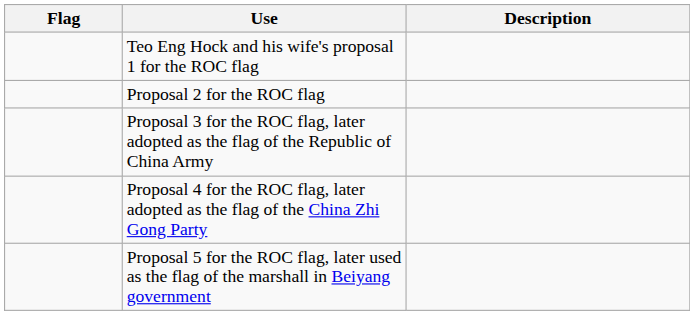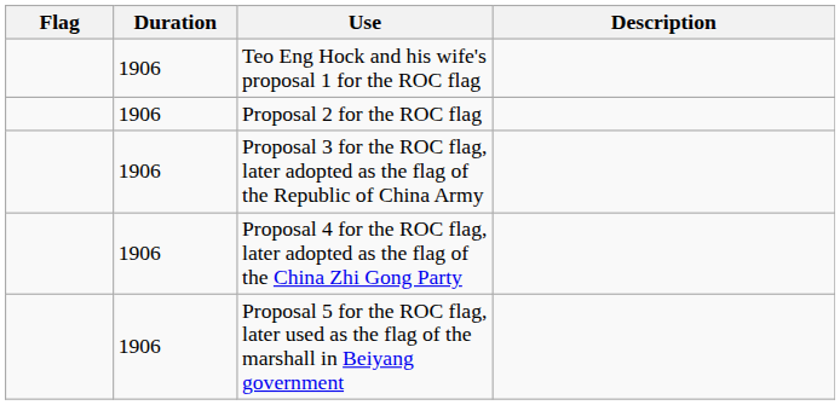 <table class="wikitable" width="100%">
 <tr>
 <th style="width:100px;">Flag</th>
+<th style="width:100px;">Duration</th>
 <th style="width:250px;">Use</th>
 <th style="min-width:250px">Description</th>
 </tr>
 <tr>
 <td></td>
+<td>1906</td>
 <td>Teo Eng Hock and his wife's proposal 1 for the ROC flag</td>
 <td></td>
 </tr>
 <tr>
 <td></td>
+<td>1906</td>
 <td>Proposal 2 for the ROC flag</td>
 <td></td>
 </tr>
 <tr>
 <td></td>
+<td>1906</td>
 <td>Proposal 3 for the ROC flag, later adopted as the flag of the Republic of China Army</td>
 <td></td>
 </tr>
 <tr>
 <td></td>
+<td>1906</td>
 <td>Proposal 4 for the ROC flag, later adopted as the flag of the <a href='#'>China Zhi Gong Party</a></td>
 <td></td>
 </tr>
 <tr>
 <td></td>
+<td>1906</td>
 <td>Proposal 5 for the ROC flag, later used as the flag of the marshall in <a href='#'>Beiyang government</a></td>
 <td></td>
 </tr>
 </table>
